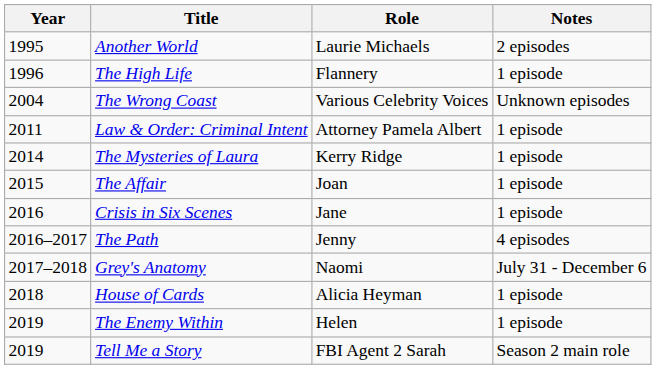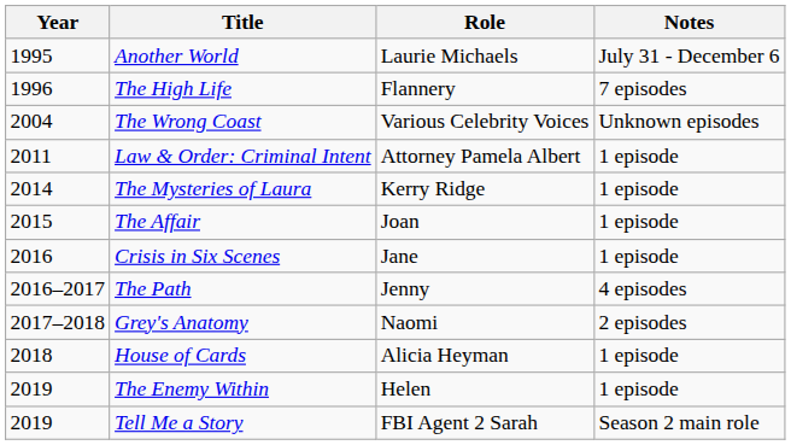 <table class="wikitable sortable">
 <tr>
 <th>Year</th>
 <th>Title</th>
 <th>Role</th>
 <th>Notes</th>
 </tr>
 <tr>
 <td>1995</td>
 <td><em><a href='#'>Another World</a></em></td>
 <td>Laurie Michaels</td>
-<td>2 episodes</td>
+<td>July 31 - December 6</td>
 </tr>
 <tr>
 <td>1996</td>
 <td><em><a href='#'>The High Life</a></em></td>
 <td>Flannery</td>
-<td>1 episode</td>
+<td>7 episodes</td>
 </tr>
 <tr>
 <td>2004</td>
 <td><em><a href='#'>The Wrong Coast</a></em></td>
 <td>Various Celebrity Voices</td>
 <td>Unknown episodes</td>
 </tr>
 <tr>
 <td>2011</td>
 <td><em><a href='#'>Law & Order: Criminal Intent</a></em></td>
 <td>Attorney Pamela Albert</td>
 <td>1 episode</td>
 </tr>
 <tr>
 <td>2014</td>
 <td><em><a href='#'>The Mysteries of Laura</a></em></td>
 <td>Kerry Ridge</td>
 <td>1 episode</td>
 </tr>
 <tr>
 <td>2015</td>
 <td><em><a href='#'>The Affair</a></em></td>
 <td>Joan</td>
 <td>1 episode</td>
 </tr>
 <tr>
 <td>2016</td>
 <td><em><a href='#'>Crisis in Six Scenes</a></em></td>
 <td>Jane</td>
 <td>1 episode</td>
 </tr>
 <tr>
 <td>2016–2017</td>
 <td><em><a href='#'>The Path</a></em></td>
 <td>Jenny</td>
 <td>4 episodes</td>
 </tr>
 <tr>
 <td>2017–2018</td>
 <td><em><a href='#'>Grey's Anatomy</a></em></td>
 <td>Naomi</td>
-<td>July 31 - December 6</td>
+<td>2 episodes</td>
 </tr>
 <tr>
 <td>2018</td>
 <td><em><a href='#'>House of Cards</a></em></td>
 <td>Alicia Heyman</td>
 <td>1 episode</td>
 </tr>
 <tr>
 <td>2019</td>
 <td><em><a href='#'>The Enemy Within</a></em></td>
 <td>Helen</td>
 <td>1 episode</td>
 </tr>
 <tr>
 <td>2019</td>
 <td><em><a href='#'>Tell Me a Story</a></em></td>
 <td>FBI Agent 2 Sarah</td>
 <td>Season 2 main role</td>
 </tr>
 </table>
